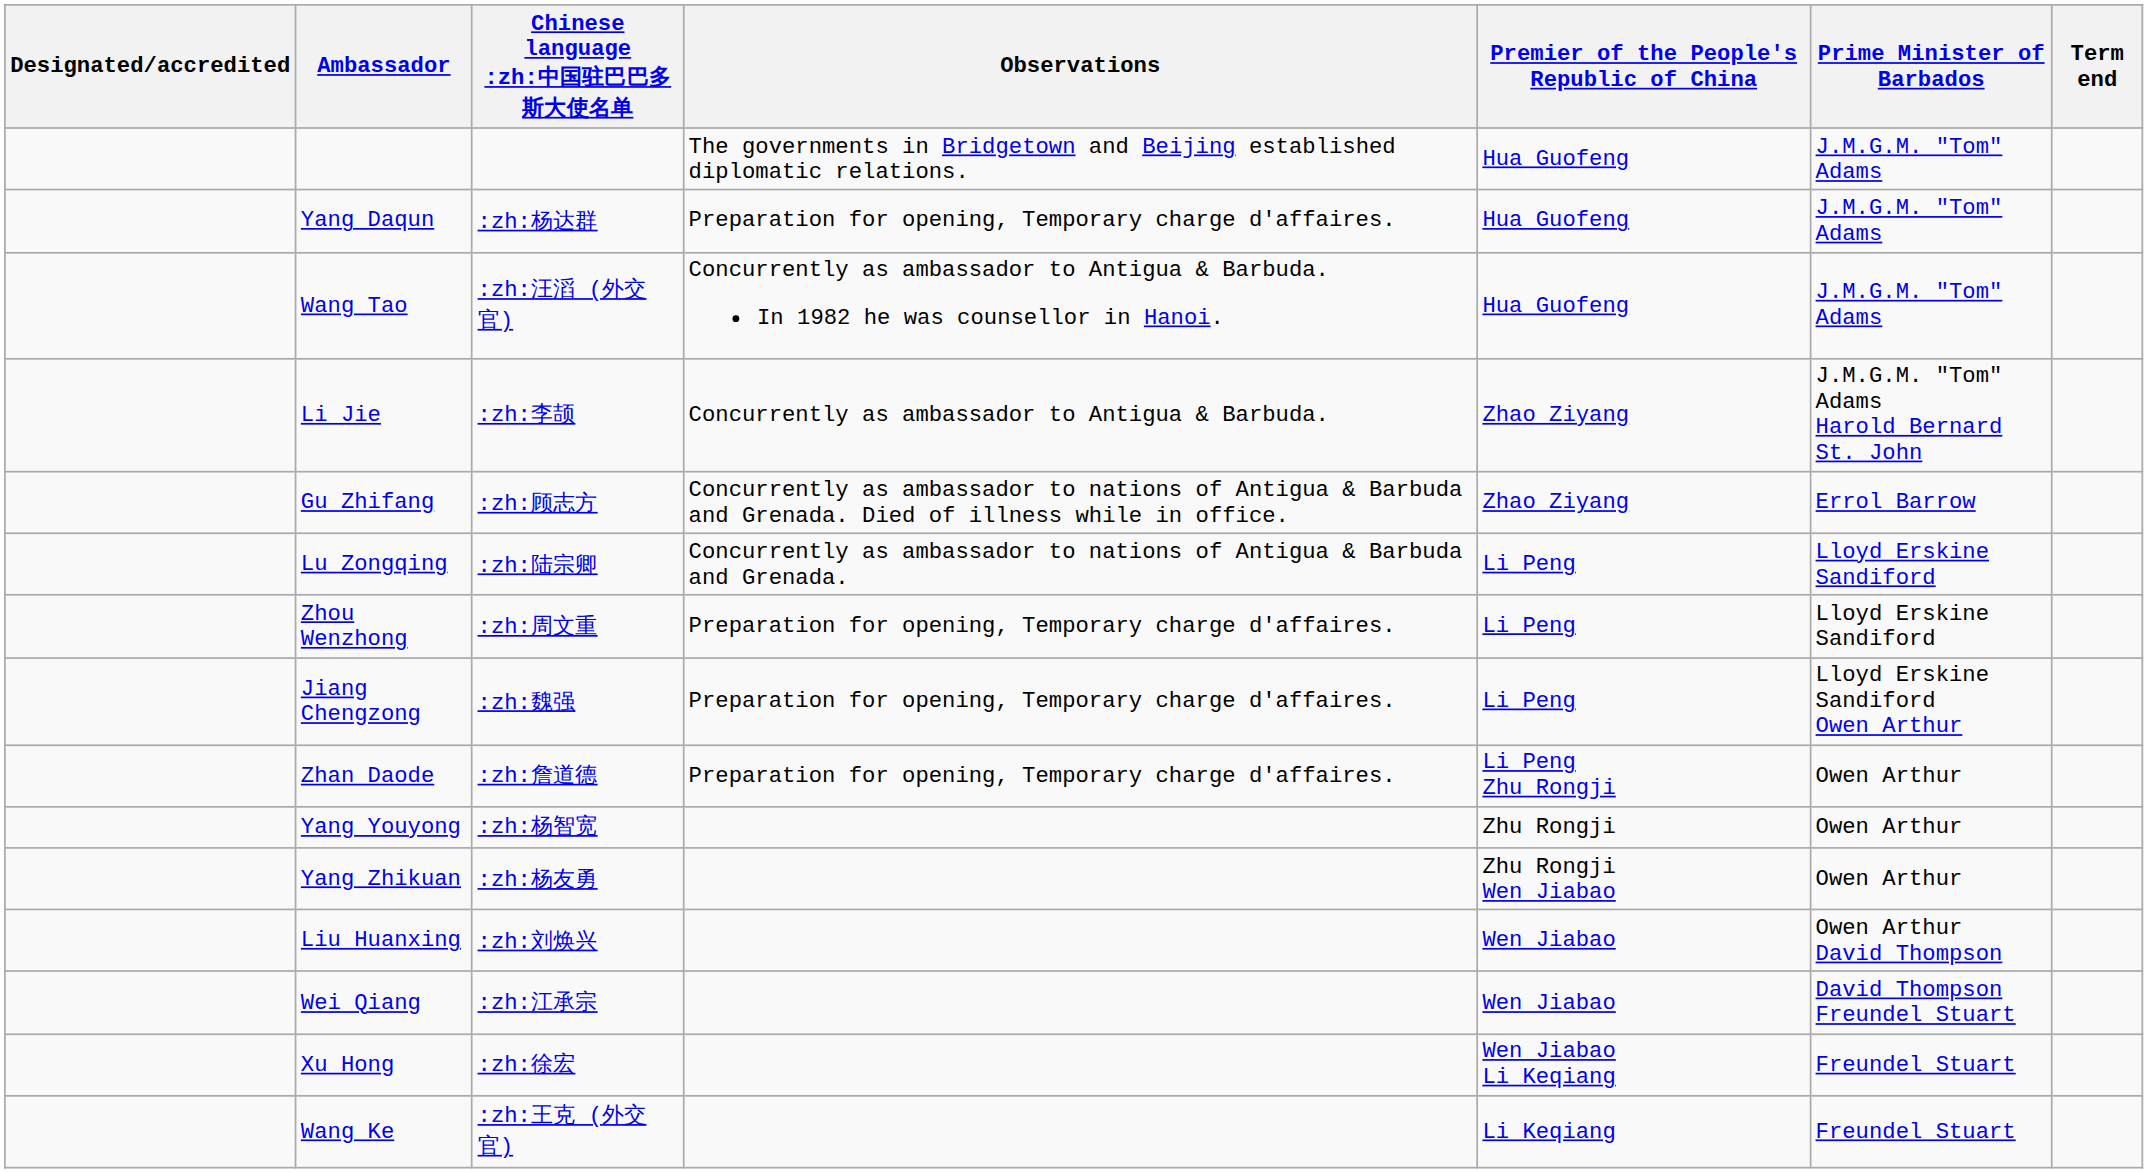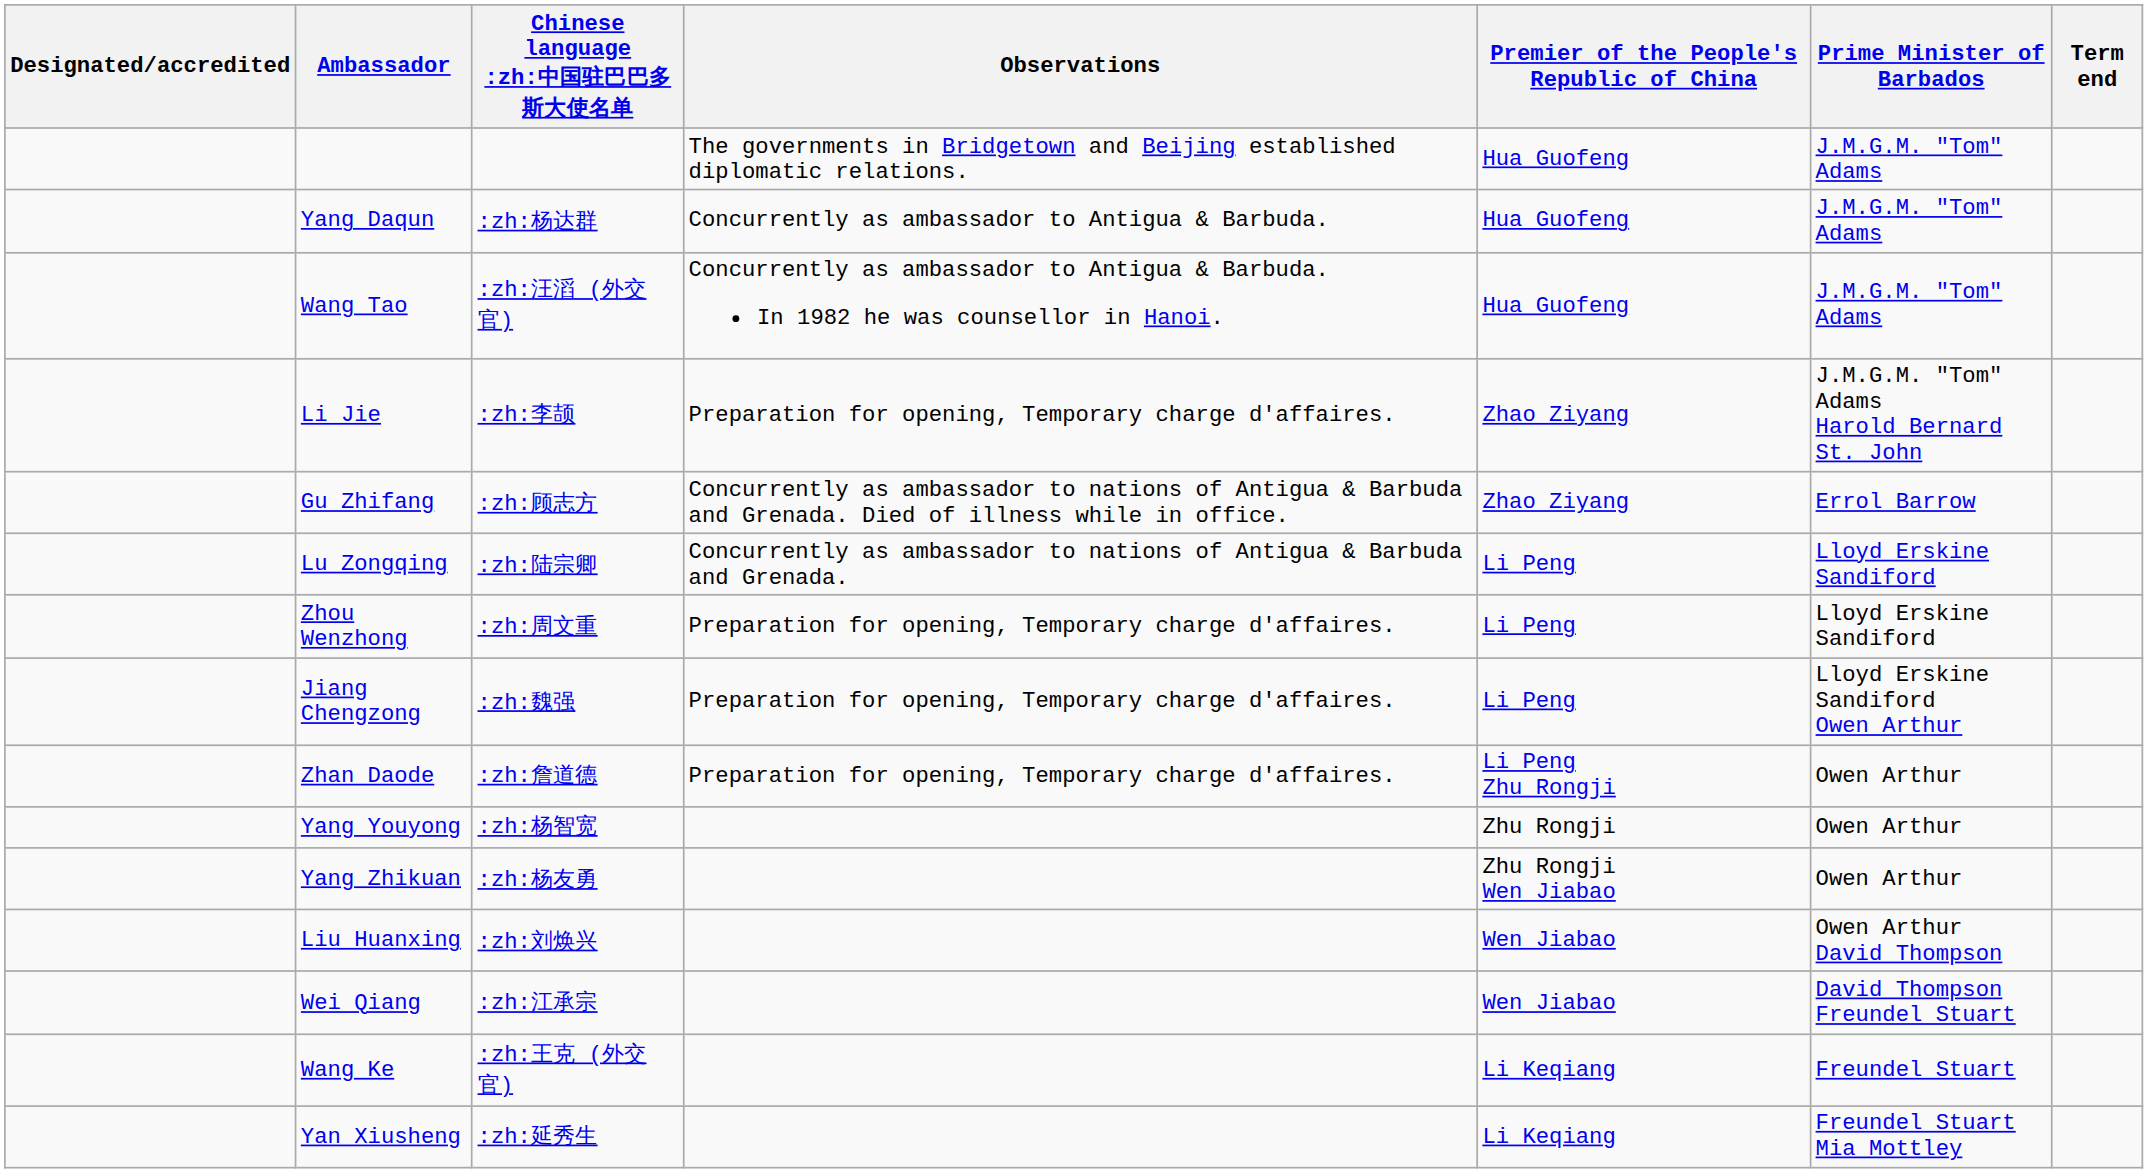 <table class="wikitable sortable">
 <tr>
 <th>Designated/accredited</th>
 <th><a href='#'>Ambassador</a></th>
 <th><a href='#'>Chinese language</a><br><a href='#'>:zh:中国驻巴巴多斯大使名单</a></th>
 <th>Observations</th>
 <th><a href='#'>Premier of the People's Republic of China</a></th>
 <th><a href='#'>Prime Minister of Barbados</a></th>
 <th>Term end</th>
 </tr>
 <tr>
 <td></td>
 <td></td>
 <td></td>
 <td>The governments in <a href='#'>Bridgetown</a> and <a href='#'>Beijing</a> established diplomatic relations.</td>
 <td><a href='#'>Hua Guofeng</a></td>
 <td><a href='#'>J.M.G.M. "Tom" Adams</a></td>
 <td></td>
 </tr>
 <tr>
 <td></td>
 <td><a href='#'>Yang Daqun</a></td>
 <td><a href='#'>:zh:杨达群</a></td>
-<td>Preparation for opening, Temporary charge d'affaires.</td>
+<td>Concurrently as ambassador to Antigua & Barbuda.</td>
 <td><a href='#'>Hua Guofeng</a></td>
 <td><a href='#'>J.M.G.M. "Tom" Adams</a></td>
 <td></td>
 </tr>
 <tr>
 <td></td>
 <td><a href='#'>Wang Tao</a></td>
 <td><a href='#'>:zh:汪滔 (外交官)</a></td>
 <td>Concurrently as ambassador to Antigua & Barbuda.<br><ul><li>In 1982 he was counsellor in <a href='#'>Hanoi</a>.</li></ul></td>
 <td><a href='#'>Hua Guofeng</a></td>
 <td><a href='#'>J.M.G.M. "Tom" Adams</a></td>
 <td></td>
 </tr>
 <tr>
 <td></td>
 <td><a href='#'>Li Jie</a></td>
 <td><a href='#'>:zh:李颉</a></td>
-<td>Concurrently as ambassador to Antigua & Barbuda.</td>
+<td>Preparation for opening, Temporary charge d'affaires.</td>
 <td><a href='#'>Zhao Ziyang</a></td>
 <td>J.M.G.M. "Tom" Adams<br><a href='#'>Harold Bernard St. John</a></td>
 <td></td>
 </tr>
 <tr>
 <td></td>
 <td><a href='#'>Gu Zhifang</a></td>
 <td><a href='#'>:zh:顾志方</a></td>
 <td>Concurrently as ambassador to nations of Antigua & Barbuda and Grenada. Died of illness while in office.</td>
 <td><a href='#'>Zhao Ziyang</a></td>
 <td><a href='#'>Errol Barrow</a></td>
 <td></td>
 </tr>
 <tr>
 <td></td>
 <td><a href='#'>Lu Zongqing</a></td>
 <td><a href='#'>:zh:陆宗卿</a></td>
 <td>Concurrently as ambassador to nations of Antigua & Barbuda and Grenada.</td>
 <td><a href='#'>Li Peng</a></td>
 <td><a href='#'>Lloyd Erskine Sandiford</a></td>
 <td></td>
 </tr>
 <tr>
 <td></td>
 <td><a href='#'>Zhou Wenzhong</a></td>
 <td><a href='#'>:zh:周文重</a></td>
 <td>Preparation for opening, Temporary charge d'affaires.</td>
 <td><a href='#'>Li Peng</a></td>
 <td>Lloyd Erskine Sandiford</td>
 <td></td>
 </tr>
 <tr>
 <td></td>
 <td><a href='#'>Jiang Chengzong</a></td>
 <td><a href='#'>:zh:魏强</a></td>
 <td>Preparation for opening, Temporary charge d'affaires.</td>
 <td><a href='#'>Li Peng</a></td>
 <td>Lloyd Erskine Sandiford<br><a href='#'>Owen Arthur</a></td>
 <td></td>
 </tr>
 <tr>
 <td></td>
 <td><a href='#'>Zhan Daode</a></td>
 <td><a href='#'>:zh:詹道德</a></td>
 <td>Preparation for opening, Temporary charge d'affaires.</td>
 <td><a href='#'>Li Peng</a><br><a href='#'>Zhu Rongji</a></td>
 <td>Owen Arthur</td>
 <td></td>
 </tr>
 <tr>
 <td></td>
 <td><a href='#'>Yang Youyong</a></td>
 <td><a href='#'>:zh:杨智宽</a></td>
 <td></td>
 <td>Zhu Rongji</td>
 <td>Owen Arthur</td>
 <td></td>
 </tr>
 <tr>
 <td></td>
 <td><a href='#'>Yang Zhikuan</a></td>
 <td><a href='#'>:zh:杨友勇</a></td>
 <td></td>
 <td>Zhu Rongji<br><a href='#'>Wen Jiabao</a></td>
 <td>Owen Arthur</td>
 <td></td>
 </tr>
 <tr>
 <td></td>
 <td><a href='#'>Liu Huanxing</a></td>
 <td><a href='#'>:zh:刘焕兴</a></td>
 <td></td>
 <td><a href='#'>Wen Jiabao</a></td>
 <td>Owen Arthur<br><a href='#'>David Thompson</a></td>
 <td></td>
 </tr>
 <tr>
 <td></td>
 <td><a href='#'>Wei Qiang</a></td>
 <td><a href='#'>:zh:江承宗</a></td>
 <td></td>
 <td><a href='#'>Wen Jiabao</a></td>
 <td><a href='#'>David Thompson</a><br><a href='#'>Freundel Stuart</a></td>
 <td></td>
 </tr>
 <tr>
 <td></td>
-<td><a href='#'>Xu Hong</a></td>
-<td><a href='#'>:zh:徐宏</a></td>
-<td></td>
-<td><a href='#'>Wen Jiabao</a><br><a href='#'>Li Keqiang</a></td>
-<td><a href='#'>Freundel Stuart</a></td>
-<td></td>
-</tr>
-<tr>
-<td></td>
 <td><a href='#'>Wang Ke</a></td>
 <td><a href='#'>:zh:王克 (外交官)</a></td>
 <td></td>
 <td><a href='#'>Li Keqiang</a></td>
 <td><a href='#'>Freundel Stuart</a></td>
 <td></td>
 </tr>
+<tr>
+<td></td>
+<td><a href='#'>Yan Xiusheng</a></td>
+<td><a href='#'>:zh:延秀生</a></td>
+<td></td>
+<td><a href='#'>Li Keqiang</a></td>
+<td><a href='#'>Freundel Stuart</a><br><a href='#'>Mia Mottley</a></td>
+<td></td>
+</tr>
 </table>
